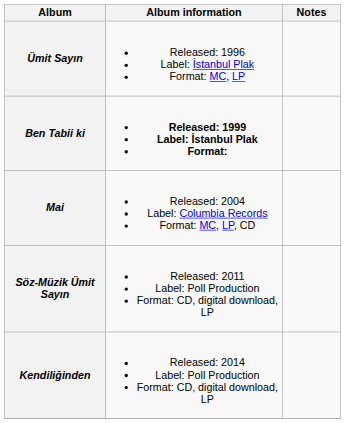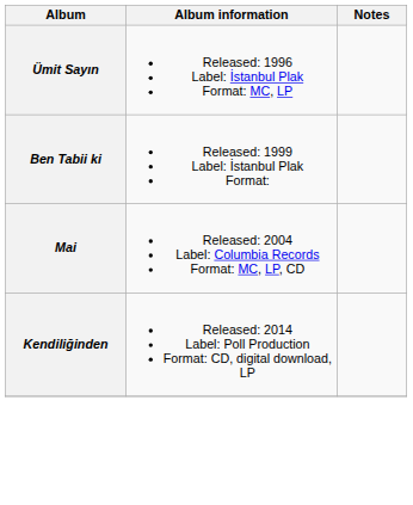 <table class="wikitable plainrowheaders" style="text-align:center;" border="1">
 <tr>
 <th scope="col" style="width:9em;">Album</th>
 <th scope="col" style="width:16em;">Album information</th>
 <th scope="col" style="width:5em;">Notes</th>
 </tr>
 <tr>
 <th scope="row"><em>Ümit Sayın</em></th>
 <td><br><ul><li>Released: 1996</li><li>Label: <a href='#'>İstanbul Plak</a></li><li>Format: <a href='#'>MC</a>, <a href='#'>LP</a></li></ul></td>
 <td></td>
 </tr>
 <tr>
 <th scope="row"><em>Ben Tabii ki</em></th>
-<td><strong><br><ul><li>Released: 1999</li><li>Label: İstanbul Plak</li><li>Format:</li></ul></strong></td>
+<td><br><ul><li>Released: 1999</li><li>Label: İstanbul Plak</li><li>Format:</li></ul></td>
 <td></td>
 </tr>
 <tr>
 <th scope="row"><em>Mai</em></th>
 <td><br><ul><li>Released: 2004</li><li>Label: <a href='#'>Columbia Records</a></li><li>Format: <a href='#'>MC</a>, <a href='#'>LP</a>, CD</li></ul></td>
-<td></td>
-</tr>
-<tr>
-<th scope="row"><em>Söz-Müzik Ümit Sayın</em></th>
-<td><br><ul><li>Released: 2011</li><li>Label: Poll Production</li><li>Format: CD, digital download, LP</li></ul></td>
 <td></td>
 </tr>
 <tr>
 <th scope="row"><em>Kendiliğinden</em></th>
 <td><br><ul><li>Released: 2014</li><li>Label: Poll Production</li><li>Format: CD, digital download, LP</li></ul></td>
 <td></td>
 </tr>
 <tr>
 </tr>
 </table>
